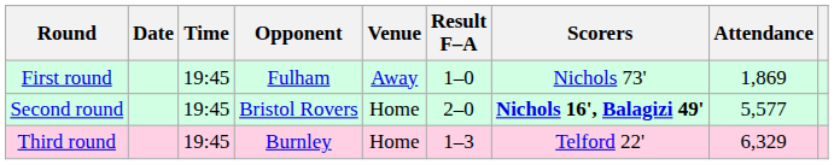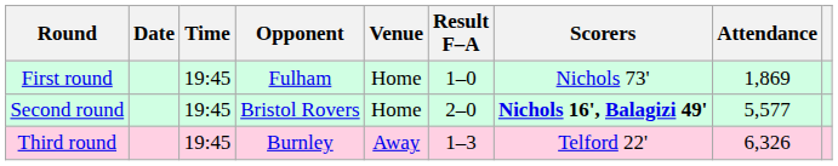 <table class="wikitable sortable" style="text-align:center">
 <tr>
 <th>Round</th>
 <th>Date</th>
 <th>Time</th>
 <th>Opponent</th>
 <th>Venue</th>
 <th>Result<br>F–A</th>
 <th class="unsortable">Scorers</th>
 <th>Attendance</th>
 <th class="unsortable"></th>
 </tr>
 <tr bgcolor="#d0ffe3">
 <td><a href='#'>First round</a></td>
 <td></td>
 <td>19:45</td>
 <td><a href='#'>Fulham</a></td>
-<td><a href='#'>Away</a></td>
+<td>Home</td>
 <td>1–0</td>
 <td><a href='#'>Nichols</a> 73'</td>
 <td>1,869</td>
 <td></td>
 </tr>
 <tr bgcolor="#d0ffe3">
 <td><a href='#'>Second round</a></td>
 <td></td>
 <td>19:45</td>
 <td><a href='#'>Bristol Rovers</a></td>
 <td>Home</td>
 <td>2–0</td>
 <td><strong><a href='#'>Nichols</a> 16', <a href='#'>Balagizi</a> 49'</strong></td>
 <td>5,577</td>
 <td></td>
 </tr>
 <tr bgcolor="#ffd0e3">
 <td><a href='#'>Third round</a></td>
 <td></td>
 <td>19:45</td>
 <td><a href='#'>Burnley</a></td>
-<td>Home</td>
+<td><a href='#'>Away</a></td>
 <td>1–3</td>
 <td><a href='#'>Telford</a> 22'</td>
-<td>6,329</td>
+<td>6,326</td>
 <td></td>
 </tr>
 </table>
